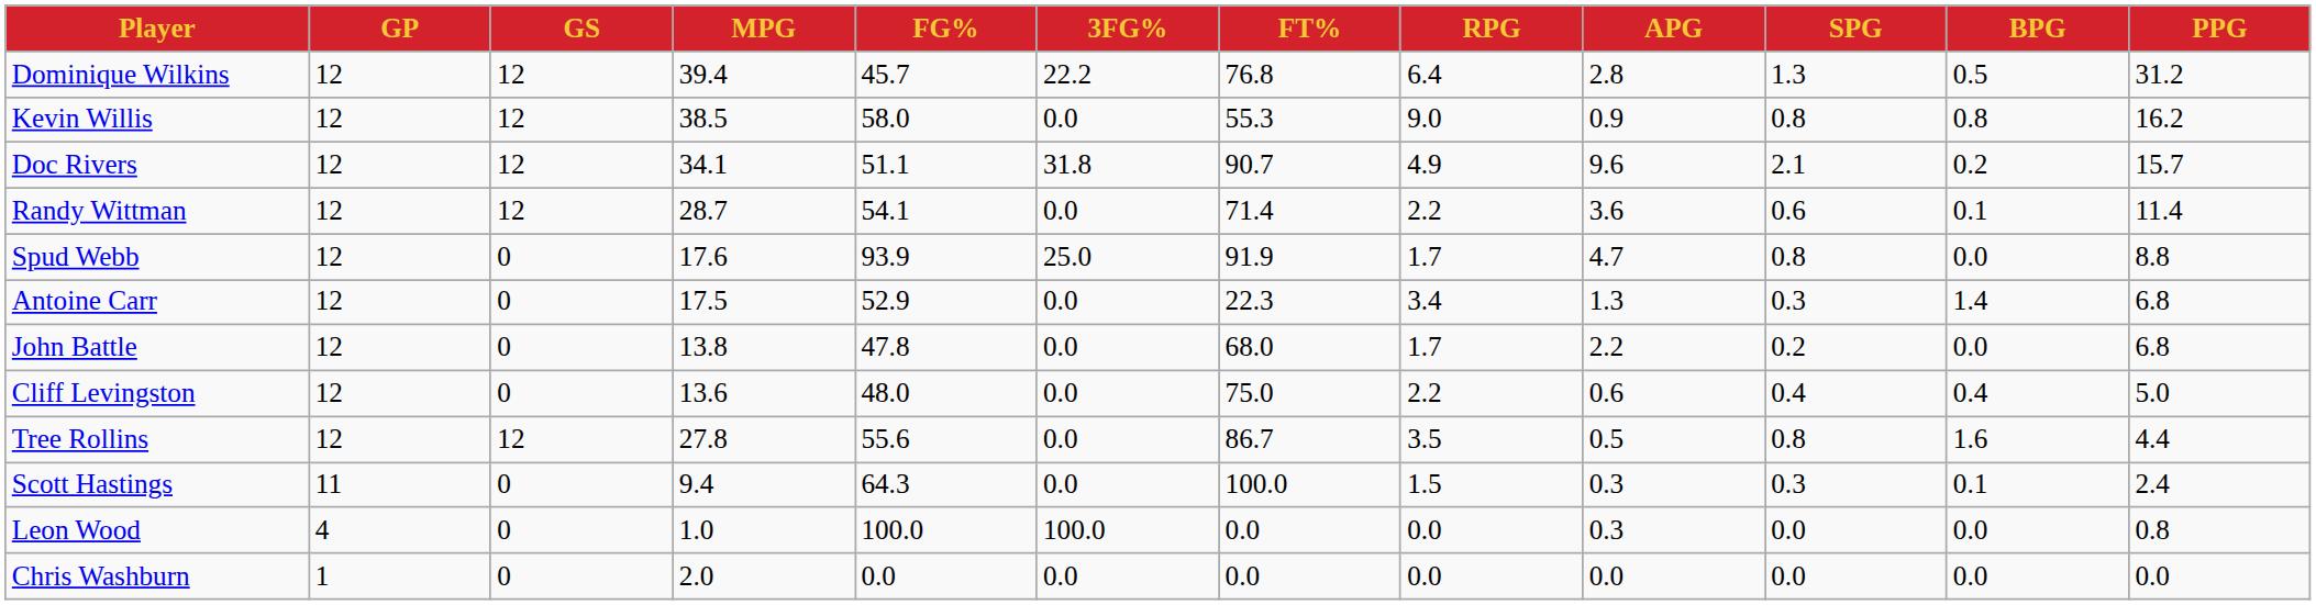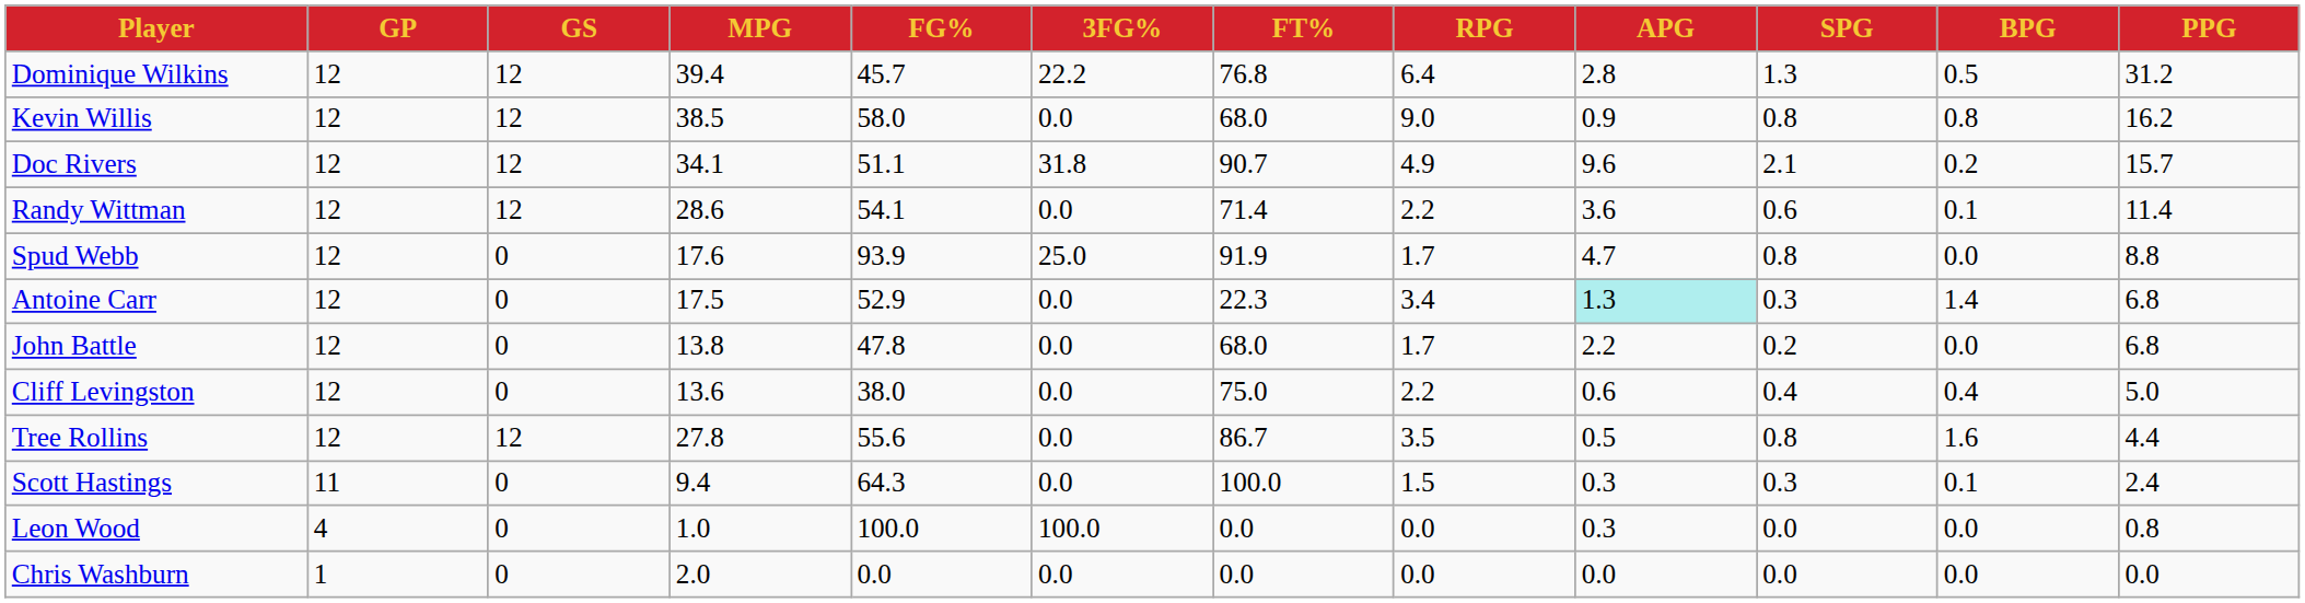 <table class="wikitable sortable" style="font-size: 90%">
 <tr>
 <th style="background:#D3222C;color:#F4C934;" width="10%">Player</th>
 <th style="background:#D3222C;color:#F4C934;" width="6%">GP</th>
 <th style="background:#D3222C;color:#F4C934;" width="6%">GS</th>
 <th style="background:#D3222C;color:#F4C934;" width="6%">MPG</th>
 <th style="background:#D3222C;color:#F4C934;" width="6%">FG%</th>
 <th style="background:#D3222C;color:#F4C934;" width="6%">3FG%</th>
 <th style="background:#D3222C;color:#F4C934;" width="6%">FT%</th>
 <th style="background:#D3222C;color:#F4C934;" width="6%">RPG</th>
 <th style="background:#D3222C;color:#F4C934;" width="6%">APG</th>
 <th style="background:#D3222C;color:#F4C934;" width="6%">SPG</th>
 <th style="background:#D3222C;color:#F4C934;" width="6%">BPG</th>
 <th style="background:#D3222C;color:#F4C934;" width="6%">PPG</th>
 </tr>
 <tr>
 <td><a href='#'>Dominique Wilkins</a></td>
 <td>12</td>
 <td>12</td>
 <td>39.4</td>
 <td>45.7</td>
 <td>22.2</td>
 <td>76.8</td>
 <td>6.4</td>
 <td>2.8</td>
 <td>1.3</td>
 <td>0.5</td>
 <td>31.2</td>
 </tr>
 <tr>
 <td><a href='#'>Kevin Willis</a></td>
 <td>12</td>
 <td>12</td>
 <td>38.5</td>
 <td>58.0</td>
 <td>0.0</td>
-<td>55.3</td>
+<td>68.0</td>
 <td>9.0</td>
 <td>0.9</td>
 <td>0.8</td>
 <td>0.8</td>
 <td>16.2</td>
 </tr>
 <tr>
 <td><a href='#'>Doc Rivers</a></td>
 <td>12</td>
 <td>12</td>
 <td>34.1</td>
 <td>51.1</td>
 <td>31.8</td>
 <td>90.7</td>
 <td>4.9</td>
 <td>9.6</td>
 <td>2.1</td>
 <td>0.2</td>
 <td>15.7</td>
 </tr>
 <tr>
 <td><a href='#'>Randy Wittman</a></td>
 <td>12</td>
 <td>12</td>
-<td>28.7</td>
+<td>28.6</td>
 <td>54.1</td>
 <td>0.0</td>
 <td>71.4</td>
 <td>2.2</td>
 <td>3.6</td>
 <td>0.6</td>
 <td>0.1</td>
 <td>11.4</td>
 </tr>
 <tr>
 <td><a href='#'>Spud Webb</a></td>
 <td>12</td>
 <td>0</td>
 <td>17.6</td>
 <td>93.9</td>
 <td>25.0</td>
 <td>91.9</td>
 <td>1.7</td>
 <td>4.7</td>
 <td>0.8</td>
 <td>0.0</td>
 <td>8.8</td>
 </tr>
 <tr>
 <td><a href='#'>Antoine Carr</a></td>
 <td>12</td>
 <td>0</td>
 <td>17.5</td>
 <td>52.9</td>
 <td>0.0</td>
 <td>22.3</td>
 <td>3.4</td>
-<td>1.3</td>
+<td style="background: paleturquoise;">1.3</td>
 <td>0.3</td>
 <td>1.4</td>
 <td>6.8</td>
 </tr>
 <tr>
 <td><a href='#'>John Battle</a></td>
 <td>12</td>
 <td>0</td>
 <td>13.8</td>
 <td>47.8</td>
 <td>0.0</td>
 <td>68.0</td>
 <td>1.7</td>
 <td>2.2</td>
 <td>0.2</td>
 <td>0.0</td>
 <td>6.8</td>
 </tr>
 <tr>
 <td><a href='#'>Cliff Levingston</a></td>
 <td>12</td>
 <td>0</td>
 <td>13.6</td>
-<td>48.0</td>
+<td>38.0</td>
 <td>0.0</td>
 <td>75.0</td>
 <td>2.2</td>
 <td>0.6</td>
 <td>0.4</td>
 <td>0.4</td>
 <td>5.0</td>
 </tr>
 <tr>
 <td><a href='#'>Tree Rollins</a></td>
 <td>12</td>
 <td>12</td>
 <td>27.8</td>
 <td>55.6</td>
 <td>0.0</td>
 <td>86.7</td>
 <td>3.5</td>
 <td>0.5</td>
 <td>0.8</td>
 <td>1.6</td>
 <td>4.4</td>
 </tr>
 <tr>
 <td><a href='#'>Scott Hastings</a></td>
 <td>11</td>
 <td>0</td>
 <td>9.4</td>
 <td>64.3</td>
 <td>0.0</td>
 <td>100.0</td>
 <td>1.5</td>
 <td>0.3</td>
 <td>0.3</td>
 <td>0.1</td>
 <td>2.4</td>
 </tr>
 <tr>
 <td><a href='#'>Leon Wood</a></td>
 <td>4</td>
 <td>0</td>
 <td>1.0</td>
 <td>100.0</td>
 <td>100.0</td>
 <td>0.0</td>
 <td>0.0</td>
 <td>0.3</td>
 <td>0.0</td>
 <td>0.0</td>
 <td>0.8</td>
 </tr>
 <tr>
 <td><a href='#'>Chris Washburn</a></td>
 <td>1</td>
 <td>0</td>
 <td>2.0</td>
 <td>0.0</td>
 <td>0.0</td>
 <td>0.0</td>
 <td>0.0</td>
 <td>0.0</td>
 <td>0.0</td>
 <td>0.0</td>
 <td>0.0</td>
 </tr>
 </table>
